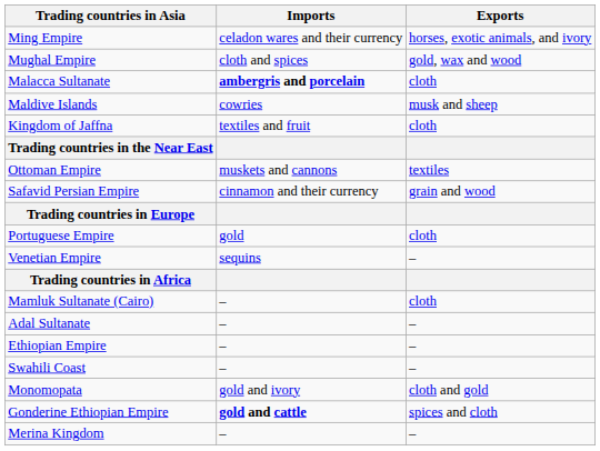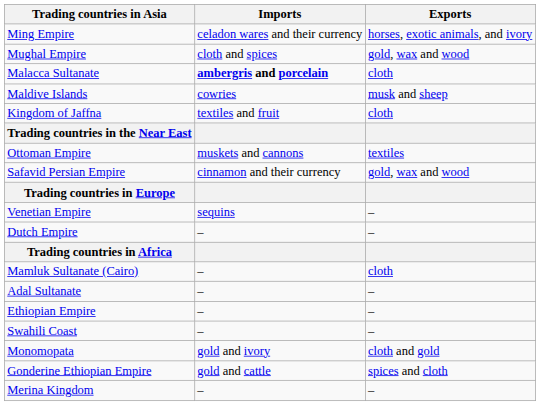 <table class="wikitable">
 <tr>
 <th>Trading countries in Asia</th>
 <th>Imports</th>
 <th>Exports</th>
 </tr>
 <tr ---->
 <td><a href='#'>Ming Empire</a></td>
 <td><a href='#'>celadon wares</a> and their currency</td>
 <td><a href='#'>horses</a>, <a href='#'>exotic animals</a>, and <a href='#'>ivory</a></td>
 </tr>
 <tr ---->
 <td><a href='#'>Mughal Empire</a></td>
 <td><a href='#'>cloth</a> and <a href='#'>spices</a></td>
 <td><a href='#'>gold</a>, <a href='#'>wax</a> and <a href='#'>wood</a></td>
 </tr>
 <tr ---->
 <td><a href='#'>Malacca Sultanate</a></td>
 <td><strong><a href='#'>ambergris</a> and <a href='#'>porcelain</a></strong></td>
 <td><a href='#'>cloth</a></td>
 </tr>
 <tr ---->
 <td><a href='#'>Maldive Islands</a></td>
 <td><a href='#'>cowries</a></td>
 <td><a href='#'>musk</a> and <a href='#'>sheep</a></td>
 </tr>
 <tr ---->
 <td><a href='#'>Kingdom of Jaffna</a></td>
 <td><a href='#'>textiles</a> and <a href='#'>fruit</a></td>
 <td><a href='#'>cloth</a></td>
 </tr>
 <tr ---->
 <th>Trading countries in the <a href='#'>Near East</a></th>
 <th></th>
 <th></th>
 </tr>
 <tr ---->
 <td><a href='#'>Ottoman Empire</a></td>
 <td><a href='#'>muskets</a> and <a href='#'>cannons</a></td>
 <td><a href='#'>textiles</a></td>
 </tr>
 <tr ---->
 <td><a href='#'>Safavid Persian Empire</a></td>
 <td><a href='#'>cinnamon</a> and their currency</td>
-<td><a href='#'>grain</a> and <a href='#'>wood</a></td>
+<td><a href='#'>gold</a>, <a href='#'>wax</a> and <a href='#'>wood</a></td>
 </tr>
 <tr ---->
 <th>Trading countries in <a href='#'>Europe</a></th>
 <th></th>
 <th></th>
 </tr>
 <tr ---->
-<td><a href='#'>Portuguese Empire</a></td>
-<td><a href='#'>gold</a></td>
-<td><a href='#'>cloth</a></td>
+<td><a href='#'>Venetian Empire</a></td>
+<td><a href='#'>sequins</a></td>
+<td>–</td>
 </tr>
 <tr ---->
-<td><a href='#'>Venetian Empire</a></td>
-<td><a href='#'>sequins</a></td>
+<td><a href='#'>Dutch Empire</a></td>
+<td>–</td>
 <td>–</td>
 </tr>
 <tr ---->
 <th>Trading countries in <a href='#'>Africa</a></th>
 <th></th>
 <th></th>
 </tr>
 <tr ---->
 <td><a href='#'>Mamluk Sultanate (Cairo)</a></td>
 <td>–</td>
 <td><a href='#'>cloth</a></td>
 </tr>
 <tr ---->
 <td><a href='#'>Adal Sultanate</a></td>
 <td>–</td>
 <td>–</td>
 </tr>
 <tr ---->
 <td><a href='#'>Ethiopian Empire</a></td>
 <td>–</td>
 <td>–</td>
 </tr>
 <tr ---->
 <td><a href='#'>Swahili Coast</a></td>
 <td>–</td>
 <td>–</td>
 </tr>
 <tr ---->
 <td><a href='#'>Monomopata</a></td>
 <td><a href='#'>gold</a> and <a href='#'>ivory</a></td>
 <td><a href='#'>cloth</a> and <a href='#'>gold</a></td>
 </tr>
 <tr ---->
 <td><a href='#'>Gonderine Ethiopian Empire</a></td>
-<td><strong><a href='#'>gold</a> and <a href='#'>cattle</a></strong></td>
+<td><a href='#'>gold</a> and <a href='#'>cattle</a></td>
 <td><a href='#'>spices</a> and <a href='#'>cloth</a></td>
 </tr>
 <tr ---->
 <td><a href='#'>Merina Kingdom</a></td>
 <td>–</td>
 <td>–</td>
 </tr>
 </table>
